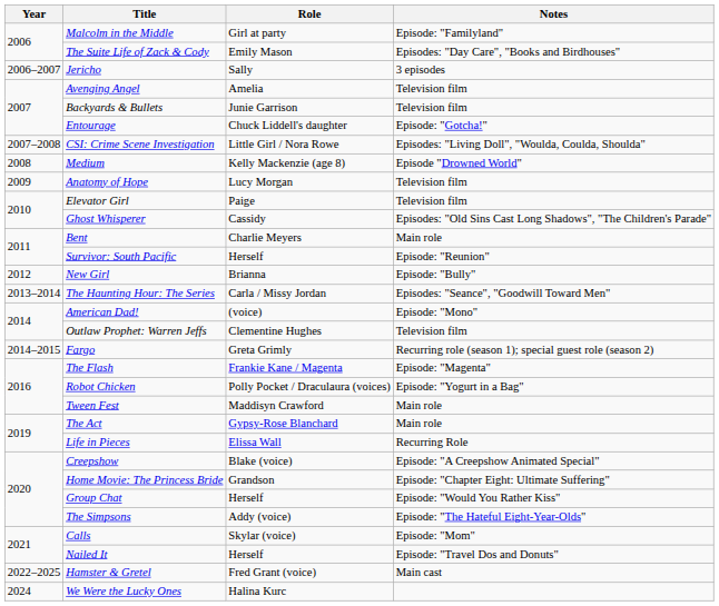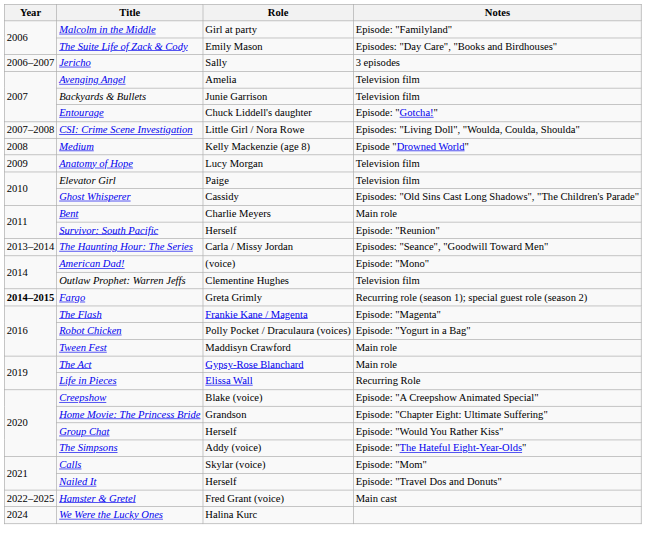 <table class="wikitable sortable">
 <tr>
 <th>Year</th>
 <th>Title</th>
 <th>Role</th>
 <th class="unsortable">Notes</th>
 </tr>
 <tr>
 <td rowspan="2">2006</td>
 <td><em><a href='#'>Malcolm in the Middle</a></em></td>
 <td>Girl at party</td>
 <td>Episode: "Familyland"</td>
 </tr>
 <tr>
 <td data-sort-value="Suite Life of Zack & Cody, The"><em><a href='#'>The Suite Life of Zack & Cody</a></em></td>
 <td>Emily Mason</td>
 <td>Episodes: "Day Care", "Books and Birdhouses"</td>
 </tr>
 <tr>
 <td>2006–2007</td>
 <td><em><a href='#'>Jericho</a></em></td>
 <td>Sally</td>
 <td>3 episodes</td>
 </tr>
 <tr>
 <td rowspan="3">2007</td>
 <td><em><a href='#'>Avenging Angel</a></em></td>
 <td>Amelia</td>
 <td>Television film</td>
 </tr>
 <tr>
 <td><em>Backyards & Bullets</em></td>
 <td>Junie Garrison</td>
 <td>Television film</td>
 </tr>
 <tr>
 <td><em><a href='#'>Entourage</a></em></td>
 <td>Chuck Liddell's daughter</td>
 <td>Episode: "<a href='#'>Gotcha!</a>"</td>
 </tr>
 <tr>
 <td>2007–2008</td>
 <td><em><a href='#'>CSI: Crime Scene Investigation</a></em></td>
 <td>Little Girl / Nora Rowe</td>
 <td>Episodes: "Living Doll", "Woulda, Coulda, Shoulda"</td>
 </tr>
 <tr>
 <td>2008</td>
 <td><em><a href='#'>Medium</a></em></td>
 <td>Kelly Mackenzie (age 8)</td>
 <td>Episode "<a href='#'>Drowned World</a>"</td>
 </tr>
 <tr>
 <td>2009</td>
 <td><em><a href='#'>Anatomy of Hope</a></em></td>
 <td>Lucy Morgan</td>
 <td>Television film</td>
 </tr>
 <tr>
 <td rowspan="2">2010</td>
 <td><em>Elevator Girl</em></td>
 <td>Paige</td>
 <td>Television film</td>
 </tr>
 <tr>
 <td><em><a href='#'>Ghost Whisperer</a></em></td>
 <td>Cassidy</td>
 <td>Episodes: "Old Sins Cast Long Shadows", "The Children's Parade"</td>
 </tr>
 <tr>
 <td rowspan="2">2011</td>
 <td><em><a href='#'>Bent</a></em></td>
 <td>Charlie Meyers</td>
 <td>Main role</td>
 </tr>
 <tr>
 <td><em><a href='#'>Survivor: South Pacific</a></em></td>
 <td>Herself</td>
 <td>Episode: "Reunion"</td>
 </tr>
 <tr>
-<td>2012</td>
-<td><em><a href='#'>New Girl</a></em></td>
-<td>Brianna</td>
-<td>Episode: "Bully"</td>
-</tr>
-<tr>
 <td>2013–2014</td>
 <td data-sort-value="Haunting Hour: The Series, The"><em><a href='#'>The Haunting Hour: The Series</a></em></td>
 <td>Carla / Missy Jordan</td>
 <td>Episodes: "Seance", "Goodwill Toward Men"</td>
 </tr>
 <tr>
 <td rowspan="2">2014</td>
 <td><em><a href='#'>American Dad!</a></em></td>
 <td> (voice)</td>
 <td>Episode: "Mono"</td>
 </tr>
 <tr>
 <td><em>Outlaw Prophet: Warren Jeffs</em></td>
 <td>Clementine Hughes</td>
 <td>Television film</td>
 </tr>
 <tr>
-<td>2014–2015</td>
+<td><strong>2014–2015</strong></td>
 <td><em><a href='#'>Fargo</a></em></td>
 <td>Greta Grimly</td>
 <td>Recurring role (season 1); special guest role (season 2)</td>
 </tr>
 <tr>
 <td rowspan="3">2016</td>
 <td data-sort-value="Flash, The"><em><a href='#'>The Flash</a></em></td>
 <td><a href='#'>Frankie Kane / Magenta</a></td>
 <td>Episode: "Magenta"</td>
 </tr>
 <tr>
 <td><em><a href='#'>Robot Chicken</a></em></td>
 <td>Polly Pocket / Draculaura (voices)</td>
 <td>Episode: "Yogurt in a Bag"</td>
 </tr>
 <tr>
 <td><em><a href='#'>Tween Fest</a></em></td>
 <td>Maddisyn Crawford</td>
 <td>Main role</td>
 </tr>
 <tr>
 <td rowspan="2">2019</td>
 <td data-sort-value="Act, The"><em><a href='#'>The Act</a></em></td>
 <td><a href='#'>Gypsy-Rose Blanchard</a></td>
 <td>Main role</td>
 </tr>
 <tr>
 <td><em><a href='#'>Life in Pieces</a></em></td>
 <td><a href='#'>Elissa Wall</a></td>
 <td>Recurring Role</td>
 </tr>
 <tr>
 <td rowspan="4">2020</td>
 <td><em><a href='#'>Creepshow</a></em></td>
 <td>Blake (voice)</td>
 <td>Episode: "A Creepshow Animated Special"</td>
 </tr>
 <tr>
 <td><em><a href='#'>Home Movie: The Princess Bride</a></em></td>
 <td>Grandson</td>
 <td>Episode: "Chapter Eight: Ultimate Suffering"</td>
 </tr>
 <tr>
 <td><em><a href='#'>Group Chat</a></em></td>
 <td>Herself</td>
 <td>Episode: "Would You Rather Kiss"</td>
 </tr>
 <tr>
 <td data-sort-value="Simpsons, The"><em><a href='#'>The Simpsons</a></em></td>
 <td>Addy (voice)</td>
 <td>Episode: "<a href='#'>The Hateful Eight-Year-Olds</a>"</td>
 </tr>
 <tr>
 <td rowspan="2">2021</td>
 <td><em><a href='#'>Calls</a></em></td>
 <td>Skylar (voice)</td>
 <td>Episode: "Mom"</td>
 </tr>
 <tr>
 <td><em><a href='#'>Nailed It</a></em></td>
 <td>Herself</td>
 <td>Episode: "Travel Dos and Donuts"</td>
 </tr>
 <tr>
 <td>2022–2025</td>
 <td><em><a href='#'>Hamster & Gretel</a></em></td>
 <td>Fred Grant (voice)</td>
 <td>Main cast</td>
 </tr>
 <tr>
 <td>2024</td>
 <td><em><a href='#'>We Were the Lucky Ones</a></em></td>
 <td>Halina Kurc</td>
 <td></td>
 </tr>
 </table>
